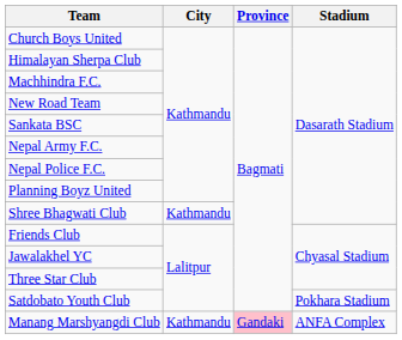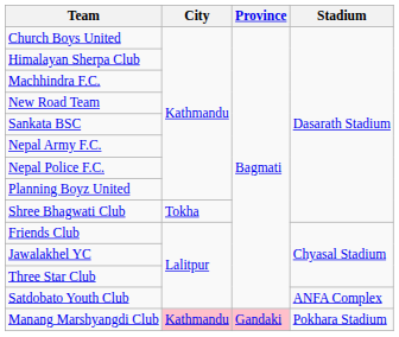 <table class="wikitable sortable">
 <tr>
 <th>Team</th>
 <th>City</th>
 <th><a href='#'>Province</a></th>
 <th>Stadium</th>
 </tr>
 <tr>
 <td><a href='#'>Church Boys United</a></td>
 <td rowspan="8"><a href='#'>Kathmandu</a></td>
 <td rowspan=13><a href='#'>Bagmati</a></td>
 <td rowspan=9><a href='#'>Dasarath Stadium</a></td>
 </tr>
 <tr>
 <td><a href='#'>Himalayan Sherpa Club</a></td>
 </tr>
 <tr>
 <td><a href='#'>Machhindra F.C.</a></td>
 </tr>
 <tr>
 <td><a href='#'>New Road Team</a></td>
 </tr>
 <tr>
 <td><a href='#'>Sankata BSC</a></td>
 </tr>
 <tr>
 <td><a href='#'>Nepal Army F.C.</a></td>
 </tr>
 <tr>
 <td><a href='#'>Nepal Police F.C.</a></td>
 </tr>
 <tr>
 <td><a href='#'>Planning Boyz United</a></td>
 </tr>
 <tr>
 <td><a href='#'>Shree Bhagwati Club</a></td>
-<td><a href='#'>Kathmandu</a></td>
+<td><a href='#'>Tokha</a></td>
 </tr>
 <tr>
 <td><a href='#'>Friends Club</a></td>
 <td rowspan="4"><a href='#'>Lalitpur</a></td>
 <td rowspan=3><a href='#'>Chyasal Stadium</a></td>
 </tr>
 <tr>
 <td><a href='#'>Jawalakhel YC</a></td>
 </tr>
 <tr>
 <td><a href='#'>Three Star Club</a></td>
 </tr>
 <tr>
 <td><a href='#'>Satdobato Youth Club</a></td>
-<td><a href='#'>Pokhara Stadium</a></td>
+<td><a href='#'>ANFA Complex</a></td>
 </tr>
 <tr>
 <td><a href='#'>Manang Marshyangdi Club</a></td>
-<td><a href='#'>Kathmandu</a></td>
+<td style="background: pink;"><a href='#'>Kathmandu</a></td>
 <td style="background: pink;"><a href='#'>Gandaki</a></td>
-<td><a href='#'>ANFA Complex</a></td>
+<td><a href='#'>Pokhara Stadium</a></td>
 </tr>
 </table>
